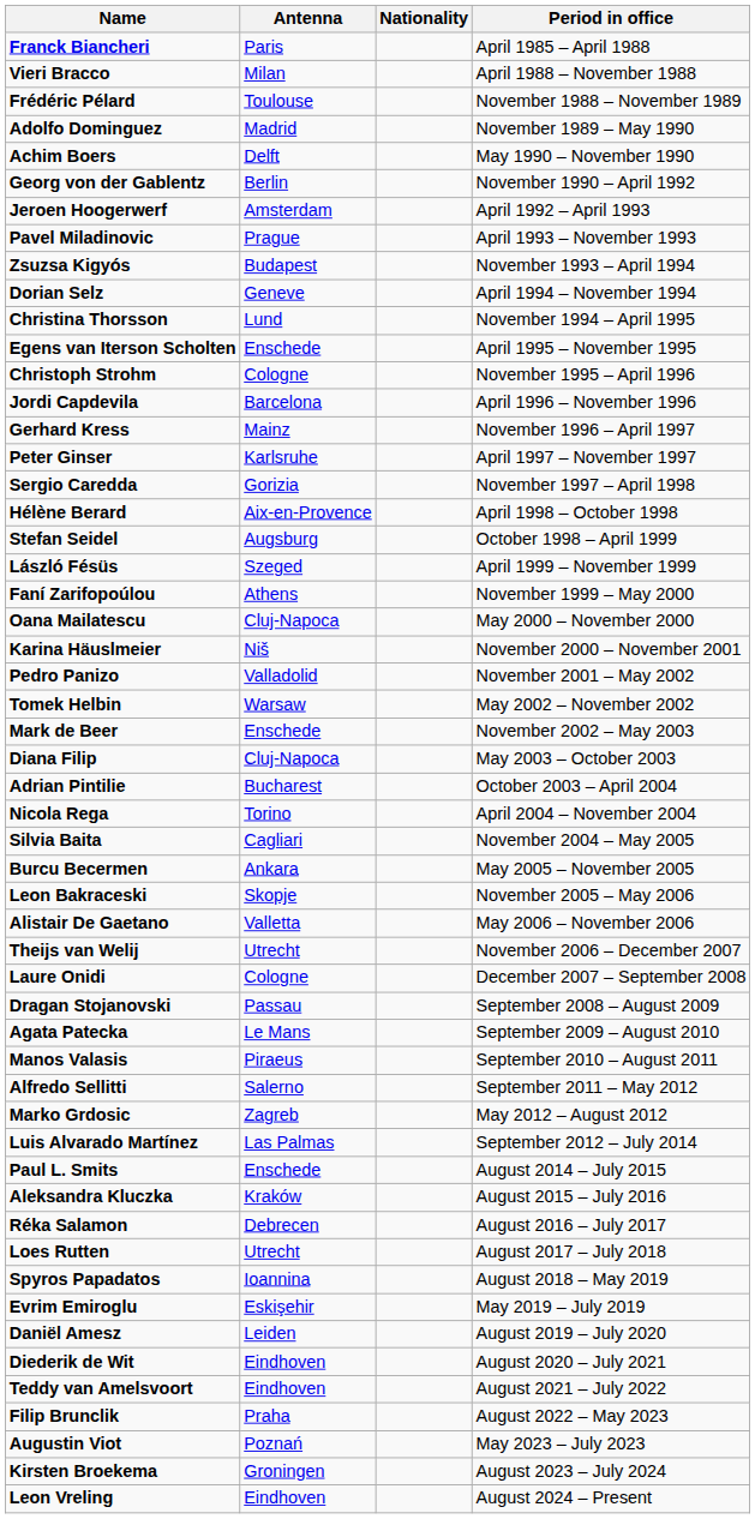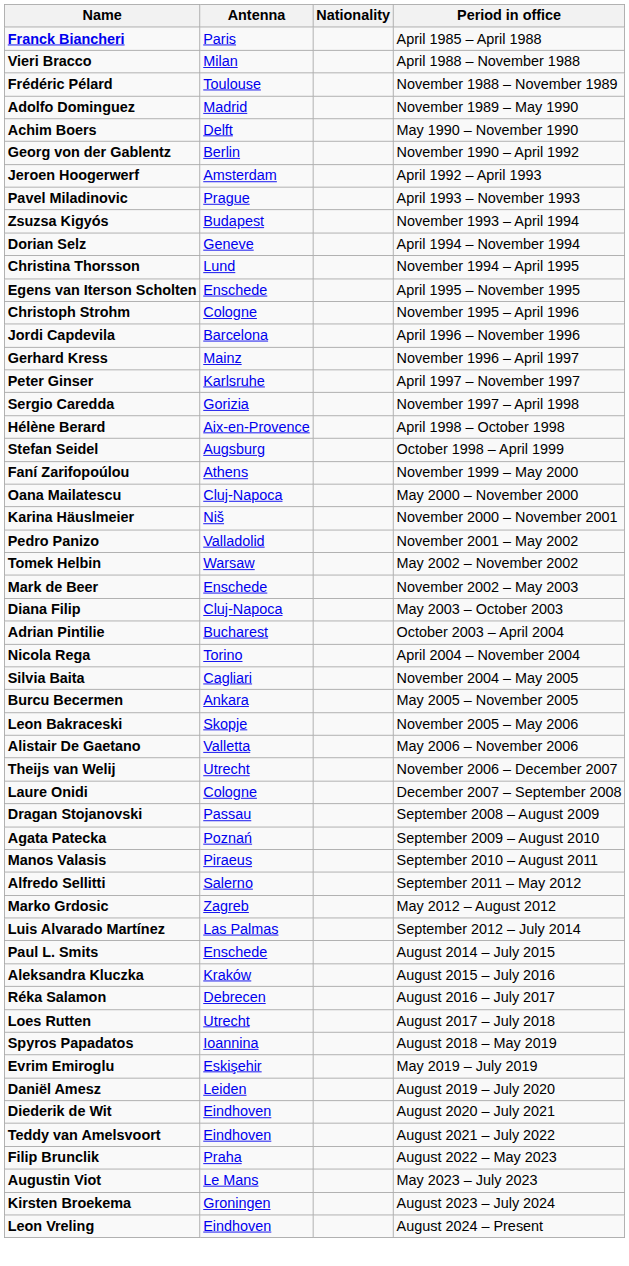 <table class="wikitable">
 <tr>
 <th>Name</th>
 <th>Antenna</th>
 <th>Nationality</th>
 <th>Period in office</th>
 </tr>
 <tr>
 <td><strong><a href='#'>Franck Biancheri</a></strong></td>
 <td><a href='#'>Paris</a></td>
 <td></td>
 <td>April 1985 – April 1988</td>
 </tr>
 <tr>
 <td><strong>Vieri Bracco</strong></td>
 <td><a href='#'>Milan</a></td>
 <td></td>
 <td>April 1988 – November 1988</td>
 </tr>
 <tr>
 <td><strong>Frédéric Pélard</strong></td>
 <td><a href='#'>Toulouse</a></td>
 <td></td>
 <td>November 1988 – November 1989</td>
 </tr>
 <tr>
 <td><strong>Adolfo Dominguez</strong></td>
 <td><a href='#'>Madrid</a></td>
 <td></td>
 <td>November 1989 – May 1990</td>
 </tr>
 <tr>
 <td><strong>Achim Boers</strong></td>
 <td><a href='#'>Delft</a></td>
 <td></td>
 <td>May 1990 – November 1990</td>
 </tr>
 <tr>
 <td><strong>Georg von der Gablentz</strong></td>
 <td><a href='#'>Berlin</a></td>
 <td></td>
 <td>November 1990 – April 1992</td>
 </tr>
 <tr>
 <td><strong>Jeroen Hoogerwerf</strong></td>
 <td><a href='#'>Amsterdam</a></td>
 <td></td>
 <td>April 1992 – April 1993</td>
 </tr>
 <tr>
 <td><strong>Pavel Miladinovic</strong></td>
 <td><a href='#'>Prague</a></td>
 <td></td>
 <td>April 1993 – November 1993</td>
 </tr>
 <tr>
 <td><strong>Zsuzsa Kigyós</strong></td>
 <td><a href='#'>Budapest</a></td>
 <td></td>
 <td>November 1993 – April 1994</td>
 </tr>
 <tr>
 <td><strong>Dorian Selz</strong></td>
 <td><a href='#'>Geneve</a></td>
 <td></td>
 <td>April 1994 – November 1994</td>
 </tr>
 <tr>
 <td><strong>Christina Thorsson</strong></td>
 <td><a href='#'>Lund</a></td>
 <td></td>
 <td>November 1994 – April 1995</td>
 </tr>
 <tr>
 <td><strong>Egens van Iterson Scholten</strong></td>
 <td><a href='#'>Enschede</a></td>
 <td></td>
 <td>April 1995 – November 1995</td>
 </tr>
 <tr>
 <td><strong>Christoph Strohm</strong></td>
 <td><a href='#'>Cologne</a></td>
 <td></td>
 <td>November 1995 – April 1996</td>
 </tr>
 <tr>
 <td><strong>Jordi Capdevila</strong></td>
 <td><a href='#'>Barcelona</a></td>
 <td></td>
 <td>April 1996 – November 1996</td>
 </tr>
 <tr>
 <td><strong>Gerhard Kress</strong></td>
 <td><a href='#'>Mainz</a></td>
 <td></td>
 <td>November 1996 – April 1997</td>
 </tr>
 <tr>
 <td><strong>Peter Ginser</strong></td>
 <td><a href='#'>Karlsruhe</a></td>
 <td></td>
 <td>April 1997 – November 1997</td>
 </tr>
 <tr>
 <td><strong>Sergio Caredda</strong></td>
 <td><a href='#'>Gorizia</a></td>
 <td></td>
 <td>November 1997 – April 1998</td>
 </tr>
 <tr>
 <td><strong>Hélène Berard</strong></td>
 <td><a href='#'>Aix-en-Provence</a></td>
 <td></td>
 <td>April 1998 – October 1998</td>
 </tr>
 <tr>
 <td><strong>Stefan Seidel</strong></td>
 <td><a href='#'>Augsburg</a></td>
 <td></td>
 <td>October 1998 – April 1999</td>
 </tr>
 <tr>
-<td><strong>László Fésüs</strong></td>
-<td><a href='#'>Szeged</a></td>
-<td></td>
-<td>April 1999 – November 1999</td>
-</tr>
-<tr>
 <td><strong>Faní Zarifopoúlou</strong></td>
 <td><a href='#'>Athens</a></td>
 <td></td>
 <td>November 1999 – May 2000</td>
 </tr>
 <tr>
 <td><strong>Oana Mailatescu</strong></td>
 <td><a href='#'>Cluj-Napoca</a></td>
 <td></td>
 <td>May 2000 – November 2000</td>
 </tr>
 <tr>
 <td><strong>Karina Häuslmeier</strong></td>
 <td><a href='#'>Niš</a></td>
 <td></td>
 <td>November 2000 – November 2001</td>
 </tr>
 <tr>
 <td><strong>Pedro Panizo</strong></td>
 <td><a href='#'>Valladolid</a></td>
 <td></td>
 <td>November 2001 – May 2002</td>
 </tr>
 <tr>
 <td><strong>Tomek Helbin</strong></td>
 <td><a href='#'>Warsaw</a></td>
 <td></td>
 <td>May 2002 – November 2002</td>
 </tr>
 <tr>
 <td><strong>Mark de Beer</strong></td>
 <td><a href='#'>Enschede</a></td>
 <td></td>
 <td>November 2002 – May 2003</td>
 </tr>
 <tr>
 <td><strong>Diana Filip</strong></td>
 <td><a href='#'>Cluj-Napoca</a></td>
 <td></td>
 <td>May 2003 – October 2003</td>
 </tr>
 <tr>
 <td><strong>Adrian Pintilie</strong></td>
 <td><a href='#'>Bucharest</a></td>
 <td></td>
 <td>October 2003 – April 2004</td>
 </tr>
 <tr>
 <td><strong>Nicola Rega</strong></td>
 <td><a href='#'>Torino</a></td>
 <td></td>
 <td>April 2004 – November 2004</td>
 </tr>
 <tr>
 <td><strong>Silvia Baita</strong></td>
 <td><a href='#'>Cagliari</a></td>
 <td></td>
 <td>November 2004 – May 2005</td>
 </tr>
 <tr>
 <td><strong>Burcu Becermen</strong></td>
 <td><a href='#'>Ankara</a></td>
 <td></td>
 <td>May 2005 – November 2005</td>
 </tr>
 <tr>
 <td><strong>Leon Bakraceski</strong></td>
 <td><a href='#'>Skopje</a></td>
 <td></td>
 <td>November 2005 – May 2006</td>
 </tr>
 <tr>
 <td><strong>Alistair De Gaetano</strong></td>
 <td><a href='#'>Valletta</a></td>
 <td></td>
 <td>May 2006 – November 2006</td>
 </tr>
 <tr>
 <td><strong>Theijs van Welij</strong></td>
 <td><a href='#'>Utrecht</a></td>
 <td></td>
 <td>November 2006 – December 2007</td>
 </tr>
 <tr>
 <td><strong>Laure Onidi</strong></td>
 <td><a href='#'>Cologne</a></td>
 <td></td>
 <td>December 2007 – September 2008</td>
 </tr>
 <tr>
 <td><strong>Dragan Stojanovski</strong></td>
 <td><a href='#'>Passau</a></td>
 <td></td>
 <td>September 2008 – August 2009</td>
 </tr>
 <tr>
 <td><strong>Agata Patecka</strong></td>
-<td><a href='#'>Le Mans</a></td>
+<td><a href='#'>Poznań</a></td>
 <td></td>
 <td>September 2009 – August 2010</td>
 </tr>
 <tr>
 <td><strong>Manos Valasis</strong></td>
 <td><a href='#'>Piraeus</a></td>
 <td></td>
 <td>September 2010 – August 2011</td>
 </tr>
 <tr>
 <td><strong>Alfredo Sellitti</strong></td>
 <td><a href='#'>Salerno</a></td>
 <td></td>
 <td>September 2011 – May 2012</td>
 </tr>
 <tr>
 <td><strong>Marko Grdosic</strong></td>
 <td><a href='#'>Zagreb</a></td>
 <td></td>
 <td>May 2012 – August 2012</td>
 </tr>
 <tr>
 <td><strong>Luis Alvarado Martínez</strong></td>
 <td><a href='#'>Las Palmas</a></td>
 <td></td>
 <td>September 2012 – July 2014</td>
 </tr>
 <tr>
 <td><strong>Paul L. Smits</strong></td>
 <td><a href='#'>Enschede</a></td>
 <td></td>
 <td>August 2014 – July 2015</td>
 </tr>
 <tr>
 <td><strong>Aleksandra Kluczka</strong></td>
 <td><a href='#'>Kraków</a></td>
 <td></td>
 <td>August 2015 – July 2016</td>
 </tr>
 <tr>
 <td><strong>Réka Salamon</strong></td>
 <td><a href='#'>Debrecen</a></td>
 <td></td>
 <td>August 2016 – July 2017</td>
 </tr>
 <tr>
 <td><strong>Loes Rutten</strong></td>
 <td><a href='#'>Utrecht</a></td>
 <td></td>
 <td>August 2017 – July 2018</td>
 </tr>
 <tr>
 <td><strong>Spyros Papadatos</strong></td>
 <td><a href='#'>Ioannina</a></td>
 <td></td>
 <td>August 2018 – May 2019</td>
 </tr>
 <tr>
 <td><strong>Evrim Emiroglu</strong></td>
 <td><a href='#'>Eskişehir</a></td>
 <td></td>
 <td>May 2019 – July 2019</td>
 </tr>
 <tr>
 <td><strong>Daniël Amesz</strong></td>
 <td><a href='#'>Leiden</a></td>
 <td></td>
 <td>August 2019 – July 2020</td>
 </tr>
 <tr>
 <td><strong>Diederik de Wit</strong></td>
 <td><a href='#'>Eindhoven</a></td>
 <td></td>
 <td>August 2020 – July 2021</td>
 </tr>
 <tr>
 <td><strong>Teddy van Amelsvoort</strong></td>
 <td><a href='#'>Eindhoven</a></td>
 <td></td>
 <td>August 2021 – July 2022</td>
 </tr>
 <tr>
 <td><strong>Filip Brunclik</strong></td>
 <td><a href='#'>Praha</a></td>
 <td></td>
 <td>August 2022 – May 2023</td>
 </tr>
 <tr>
 <td><strong>Augustin Viot</strong></td>
-<td><a href='#'>Poznań</a></td>
+<td><a href='#'>Le Mans</a></td>
 <td></td>
 <td>May 2023 – July 2023</td>
 </tr>
 <tr>
 <td><strong>Kirsten Broekema</strong></td>
 <td><a href='#'>Groningen</a></td>
 <td></td>
 <td>August 2023 – July 2024</td>
 </tr>
 <tr>
 <td><strong>Leon Vreling</strong></td>
 <td><a href='#'>Eindhoven</a></td>
 <td></td>
 <td>August 2024 – Present</td>
 </tr>
 </table>
